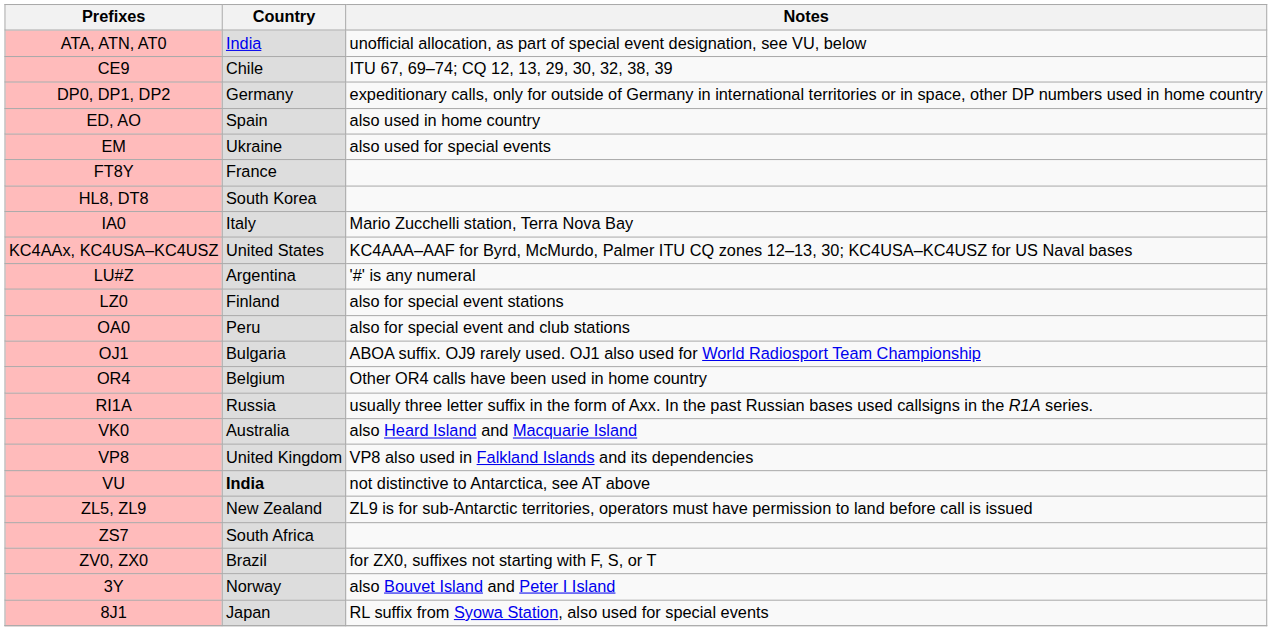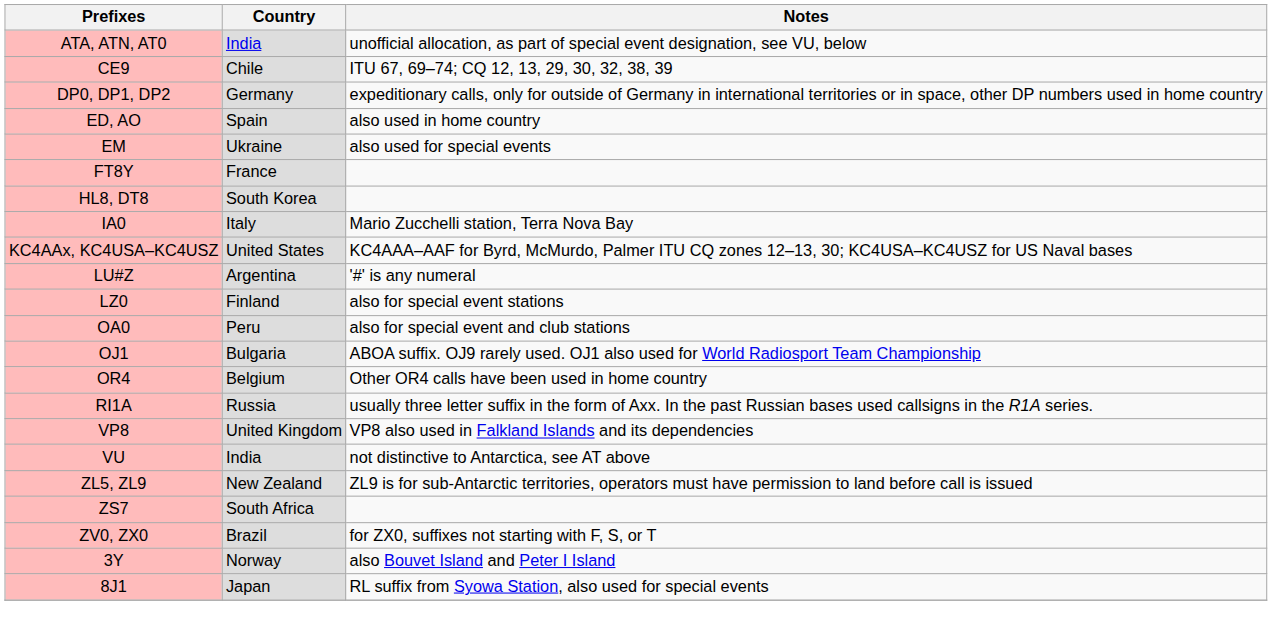 <table class=wikitable style="margin: 1em auto 1em auto;">
 <tr>
 <th>Prefixes</th>
 <th>Country</th>
 <th>Notes</th>
 </tr>
 <tr>
 <td align="center" style="background: #ffbbbb;">ATA, ATN, AT0</td>
 <td style="background: #dddddd;"><a href='#'>India</a></td>
 <td>unofficial allocation, as part of special event designation, see VU, below</td>
 </tr>
 <tr>
 <td align="center" style="background: #ffbbbb;">CE9</td>
 <td style="background: #dddddd;">Chile</td>
 <td>ITU 67, 69–74; CQ 12, 13, 29, 30, 32, 38, 39</td>
 </tr>
 <tr>
 <td align="center" style="background: #ffbbbb;">DP0, DP1, DP2</td>
 <td style="background: #dddddd;">Germany</td>
 <td>expeditionary calls, only for outside of Germany in international territories or in space, other DP numbers used in home country</td>
 </tr>
 <tr>
 <td align="center" style="background: #ffbbbb;">ED, AO</td>
 <td style="background: #dddddd;">Spain</td>
 <td>also used in home country</td>
 </tr>
 <tr>
 <td align="center" style="background: #ffbbbb;">EM</td>
 <td style="background: #dddddd;">Ukraine</td>
 <td>also used for special events</td>
 </tr>
 <tr>
 <td align="center" style="background: #ffbbbb;">FT8Y</td>
 <td style="background: #dddddd;">France</td>
 <td></td>
 </tr>
 <tr>
 <td align="center" style="background: #ffbbbb;">HL8, DT8</td>
 <td style="background: #dddddd;">South Korea</td>
 <td></td>
 </tr>
 <tr>
 <td align="center" style="background: #ffbbbb;">IA0</td>
 <td style="background: #dddddd;">Italy</td>
 <td>Mario Zucchelli station, Terra Nova Bay</td>
 </tr>
 <tr>
 <td align="center" style="background: #ffbbbb;">KC4AAx, KC4USA–KC4USZ</td>
 <td style="background: #dddddd;">United States</td>
 <td>KC4AAA–AAF for Byrd, McMurdo, Palmer ITU CQ zones 12–13, 30; KC4USA–KC4USZ for US Naval bases</td>
 </tr>
 <tr>
 <td align="center" style="background: #ffbbbb;">LU#Z</td>
 <td style="background: #dddddd;">Argentina</td>
 <td>'#' is any numeral</td>
 </tr>
 <tr>
 <td align="center" style="background: #ffbbbb;">LZ0</td>
 <td style="background: #dddddd;">Finland</td>
 <td>also for special event stations</td>
 </tr>
 <tr>
 <td align="center" style="background: #ffbbbb;">OA0</td>
 <td style="background: #dddddd;">Peru</td>
 <td>also for special event and club stations</td>
 </tr>
 <tr>
 <td align="center" style="background: #ffbbbb;">OJ1</td>
 <td style="background: #dddddd;">Bulgaria</td>
 <td>ABOA suffix.  OJ9 rarely used. OJ1 also used for <a href='#'>World Radiosport Team Championship</a></td>
 </tr>
 <tr>
 <td align="center" style="background: #ffbbbb;">OR4</td>
 <td style="background: #dddddd;">Belgium</td>
 <td>Other OR4 calls have been used in home country</td>
 </tr>
 <tr>
 <td align="center" style="background: #ffbbbb;">RI1A</td>
 <td style="background: #dddddd;">Russia</td>
 <td>usually three letter suffix in the form of Axx. In the past Russian bases used callsigns in the <em>R1A</em> series.</td>
 </tr>
 <tr>
-<td align="center" style="background: #ffbbbb;">VK0</td>
-<td style="background: #dddddd;">Australia</td>
-<td>also <a href='#'>Heard Island</a> and <a href='#'>Macquarie Island</a></td>
-</tr>
-<tr>
 <td align="center" style="background: #ffbbbb;">VP8</td>
 <td style="background: #dddddd;">United Kingdom</td>
 <td>VP8 also used in <a href='#'>Falkland Islands</a> and its dependencies</td>
 </tr>
 <tr>
 <td align="center" style="background: #ffbbbb;">VU</td>
-<td style="background: #dddddd;"><strong>India</strong></td>
+<td style="background: #dddddd;">India</td>
 <td>not distinctive to Antarctica, see AT above</td>
 </tr>
 <tr>
 <td align="center" style="background: #ffbbbb;">ZL5, ZL9</td>
 <td style="background: #dddddd;">New Zealand</td>
 <td>ZL9 is for sub-Antarctic territories, operators must have permission to land before call is issued</td>
 </tr>
 <tr>
 <td align="center" style="background: #ffbbbb;">ZS7</td>
 <td style="background: #dddddd;">South Africa</td>
 <td></td>
 </tr>
 <tr>
 <td align="center" style="background: #ffbbbb;">ZV0, ZX0</td>
 <td style="background: #dddddd;">Brazil</td>
 <td>for ZX0, suffixes not starting with F, S, or T</td>
 </tr>
 <tr>
 <td align="center" style="background: #ffbbbb;">3Y</td>
 <td style="background: #dddddd;">Norway</td>
 <td>also <a href='#'>Bouvet Island</a> and <a href='#'>Peter I Island</a></td>
 </tr>
 <tr>
 <td align="center" style="background: #ffbbbb;">8J1</td>
 <td style="background: #dddddd;">Japan</td>
 <td>RL suffix from <a href='#'>Syowa Station</a>, also used for special events</td>
 </tr>
 <tr>
 </tr>
 </table>
